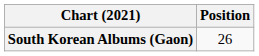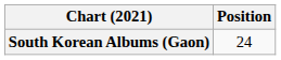 <table class="wikitable plainrowheaders" style="text-align:center">
 <tr>
 <th scope="col">Chart (2021)</th>
 <th scope="col">Position</th>
 </tr>
 <tr>
 <th scope="row">South Korean Albums (Gaon)</th>
-<td>26</td>
+<td>24</td>
 </tr>
 </table>
